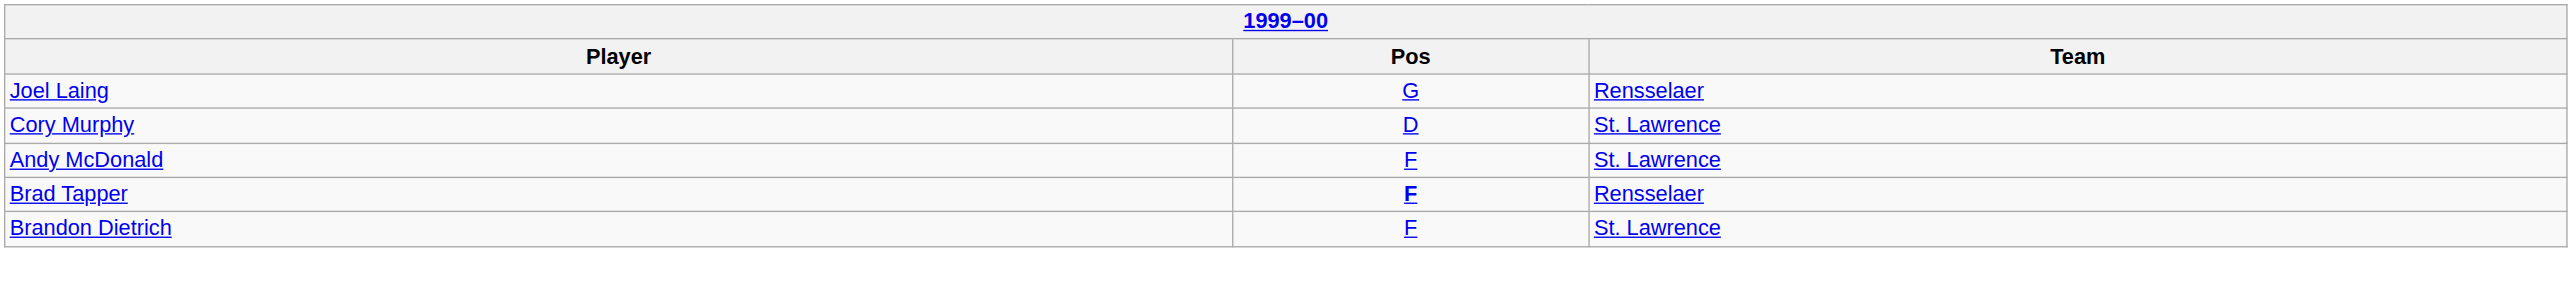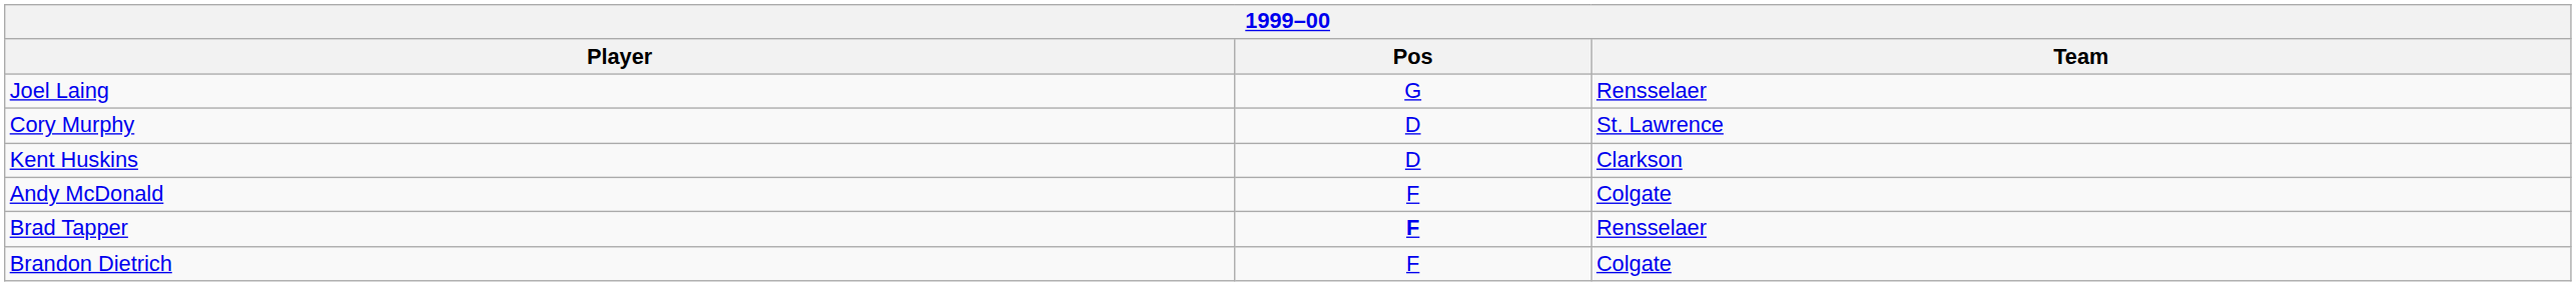 <table class="wikitable" width=95%>
 <tr>
 <th colspan=3><a href='#'>1999–00</a></th>
 </tr>
 <tr>
 <th>Player</th>
 <th>Pos</th>
 <th>Team</th>
 </tr>
 <tr>
 <td><a href='#'>Joel Laing</a></td>
 <td align=center><a href='#'>G</a></td>
 <td><a href='#'>Rensselaer</a></td>
 </tr>
 <tr>
 <td><a href='#'>Cory Murphy</a></td>
 <td align=center><a href='#'>D</a></td>
 <td><a href='#'>St. Lawrence</a></td>
 </tr>
 <tr>
+<td><a href='#'>Kent Huskins</a></td>
+<td align=center><a href='#'>D</a></td>
+<td><a href='#'>Clarkson</a></td>
+</tr>
+<tr>
 <td><a href='#'>Andy McDonald</a></td>
 <td align=center><a href='#'>F</a></td>
-<td><a href='#'>St. Lawrence</a></td>
+<td><a href='#'>Colgate</a></td>
 </tr>
 <tr>
 <td><a href='#'>Brad Tapper</a></td>
 <td align=center><strong><a href='#'>F</a></strong></td>
 <td><a href='#'>Rensselaer</a></td>
 </tr>
 <tr>
 <td><a href='#'>Brandon Dietrich</a></td>
 <td align=center><a href='#'>F</a></td>
-<td><a href='#'>St. Lawrence</a></td>
+<td><a href='#'>Colgate</a></td>
 </tr>
 </table>
